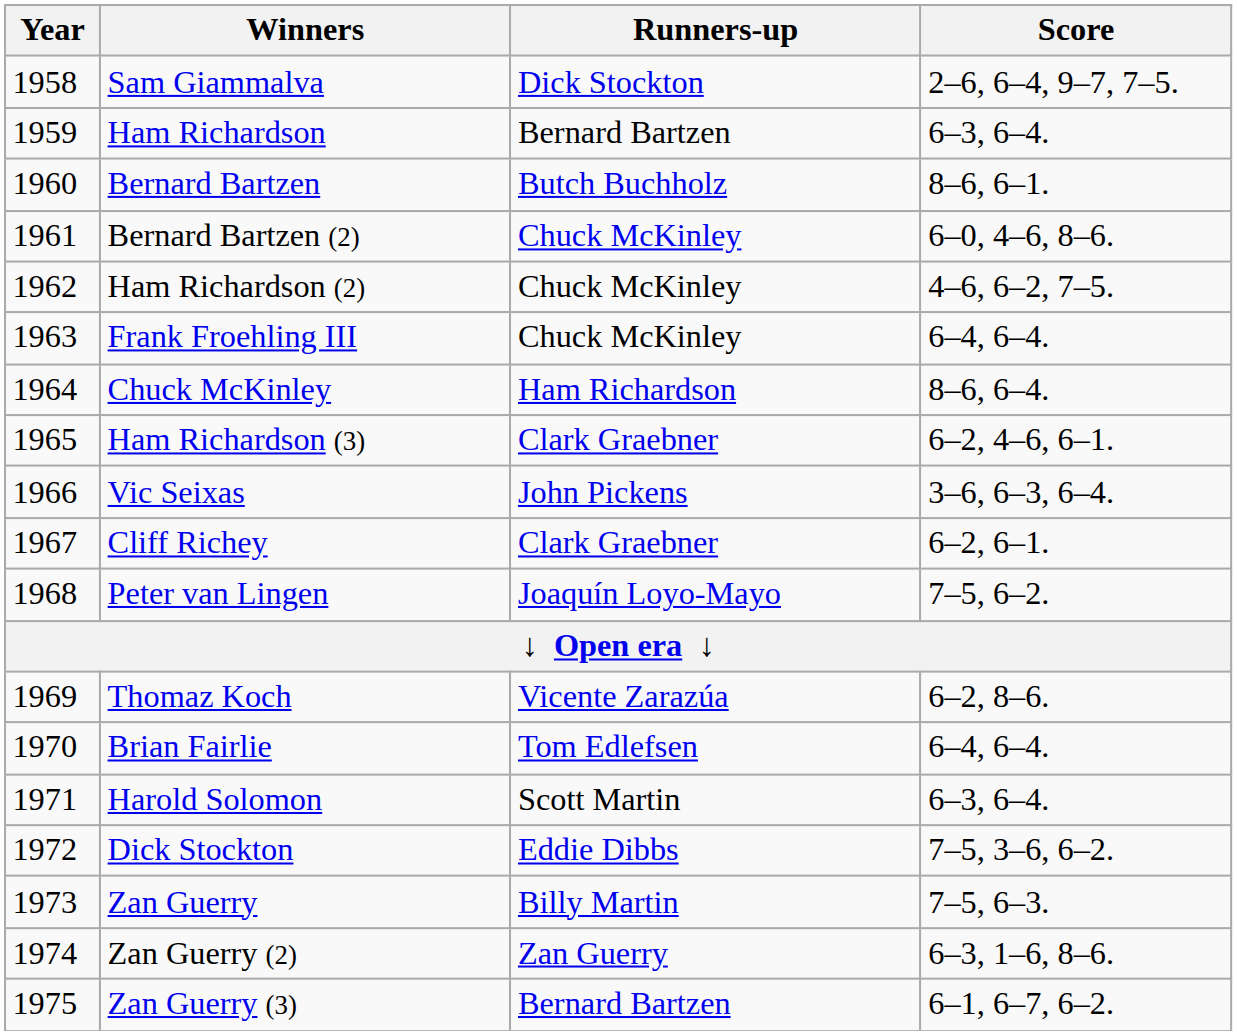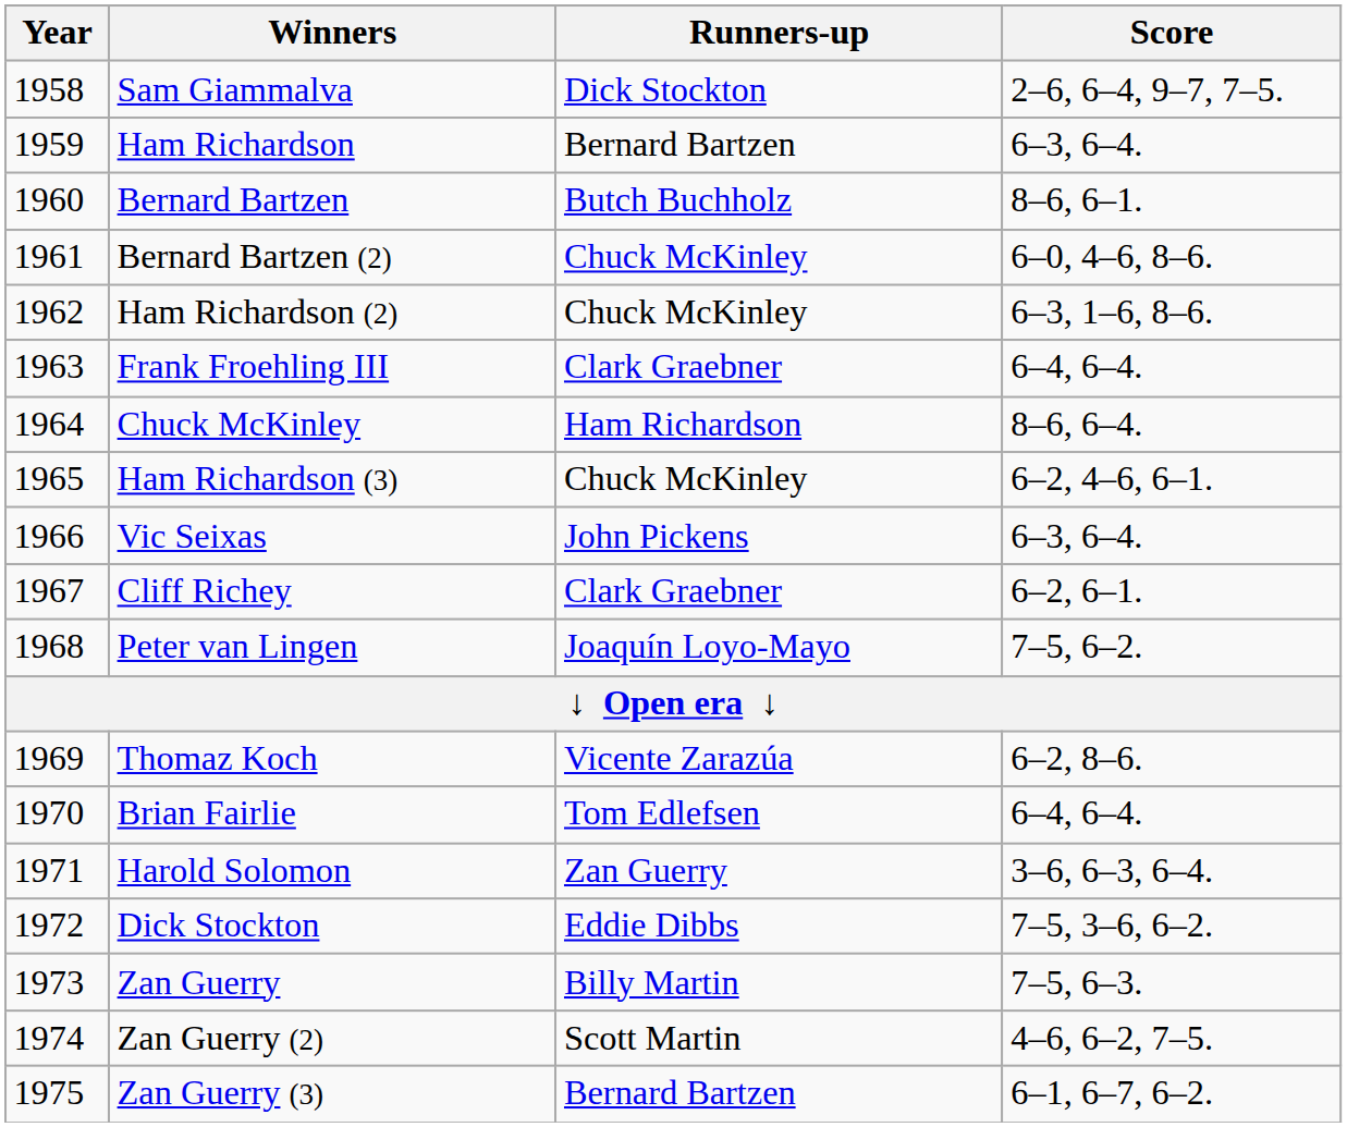 <table class="wikitable">
 <tr>
 <th style="width:40px">Year</th>
 <th style="width:200px">Winners</th>
 <th style="width:200px">Runners-up</th>
 <th style="width:150px" class="unsortable">Score</th>
 </tr>
 <tr>
 <td>1958</td>
 <td> <a href='#'>Sam Giammalva</a></td>
 <td> <a href='#'>Dick Stockton</a></td>
 <td>2–6, 6–4, 9–7, 7–5.</td>
 </tr>
 <tr>
 <td>1959</td>
 <td> <a href='#'>Ham Richardson</a></td>
 <td>  Bernard Bartzen</td>
 <td>6–3, 6–4.</td>
 </tr>
 <tr>
 <td>1960</td>
 <td> <a href='#'>Bernard Bartzen</a></td>
 <td> <a href='#'>Butch Buchholz</a></td>
 <td>8–6, 6–1.</td>
 </tr>
 <tr>
 <td>1961</td>
 <td>  Bernard Bartzen <small>(2)</small></td>
 <td> <a href='#'>Chuck McKinley</a></td>
 <td>6–0, 4–6, 8–6.</td>
 </tr>
 <tr>
 <td>1962</td>
 <td>  Ham Richardson <small>(2)</small></td>
 <td> Chuck McKinley</td>
-<td>4–6, 6–2, 7–5.</td>
+<td>6–3, 1–6, 8–6.</td>
 </tr>
 <tr>
 <td>1963</td>
 <td> <a href='#'>Frank Froehling III</a></td>
-<td> Chuck McKinley</td>
+<td> <a href='#'>Clark Graebner</a></td>
 <td>6–4, 6–4.</td>
 </tr>
 <tr>
 <td>1964</td>
 <td> <a href='#'>Chuck McKinley</a></td>
 <td> <a href='#'>Ham Richardson</a></td>
 <td>8–6, 6–4.</td>
 </tr>
 <tr>
 <td>1965</td>
 <td> <a href='#'>Ham Richardson</a> <small>(3)</small></td>
-<td> <a href='#'>Clark Graebner</a></td>
+<td> Chuck McKinley</td>
 <td>6–2, 4–6, 6–1.</td>
 </tr>
 <tr>
 <td>1966</td>
 <td> <a href='#'>Vic Seixas</a></td>
 <td> <a href='#'>John Pickens</a></td>
-<td>3–6, 6–3, 6–4.</td>
+<td>6–3, 6–4.</td>
 </tr>
 <tr>
 <td>1967</td>
 <td> <a href='#'>Cliff Richey</a></td>
 <td> <a href='#'>Clark Graebner</a></td>
 <td>6–2, 6–1.</td>
 </tr>
 <tr>
 <td>1968</td>
 <td> <a href='#'>Peter van Lingen</a></td>
 <td> <a href='#'>Joaquín Loyo-Mayo</a></td>
 <td>7–5, 6–2.</td>
 </tr>
 <tr>
 <th colspan=4 align=center>↓  <a href='#'>Open era</a>  ↓</th>
 </tr>
 <tr>
 <td>1969</td>
 <td> <a href='#'>Thomaz Koch</a></td>
 <td> <a href='#'>Vicente Zarazúa</a></td>
 <td>6–2, 8–6.</td>
 </tr>
 <tr>
 <td>1970</td>
 <td> <a href='#'>Brian Fairlie</a></td>
 <td> <a href='#'>Tom Edlefsen</a></td>
 <td>6–4, 6–4.</td>
 </tr>
 <tr>
 <td>1971</td>
 <td> <a href='#'>Harold Solomon</a></td>
-<td> Scott Martin</td>
-<td>6–3, 6–4.</td>
+<td> <a href='#'>Zan Guerry</a></td>
+<td>3–6, 6–3, 6–4.</td>
 </tr>
 <tr>
 <td>1972</td>
 <td> <a href='#'>Dick Stockton</a></td>
 <td> <a href='#'>Eddie Dibbs</a></td>
 <td>7–5, 3–6, 6–2.</td>
 </tr>
 <tr>
 <td>1973</td>
 <td>  <a href='#'>Zan Guerry</a></td>
 <td> <a href='#'>Billy Martin</a></td>
 <td>7–5, 6–3.</td>
 </tr>
 <tr>
 <td>1974</td>
 <td> Zan Guerry <small>(2)</small></td>
-<td> <a href='#'>Zan Guerry</a></td>
-<td>6–3, 1–6, 8–6.</td>
+<td> Scott Martin</td>
+<td>4–6, 6–2, 7–5.</td>
 </tr>
 <tr>
 <td>1975</td>
 <td>  <a href='#'>Zan Guerry</a> <small>(3)</small></td>
 <td>  <a href='#'>Bernard Bartzen</a></td>
 <td>6–1, 6–7, 6–2.</td>
 </tr>
 </table>
